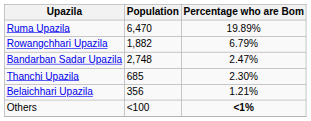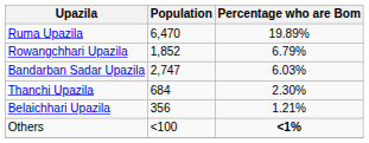 <table class="wikitable sortable">
 <tr>
 <th>Upazila</th>
 <th>Population</th>
 <th>Percentage who are Bom</th>
 </tr>
 <tr>
 <td><a href='#'>Ruma Upazila</a></td>
 <td>6,470</td>
 <td align=center>19.89%</td>
 </tr>
 <tr>
 <td><a href='#'>Rowangchhari Upazila</a></td>
-<td>1,882</td>
+<td>1,852</td>
 <td align=center>6.79%</td>
 </tr>
 <tr>
 <td><a href='#'>Bandarban Sadar Upazila</a></td>
-<td>2,748</td>
-<td align=center>2.47%</td>
+<td>2,747</td>
+<td align=center>6.03%</td>
 </tr>
 <tr>
 <td><a href='#'>Thanchi Upazila</a></td>
-<td>685</td>
+<td>684</td>
 <td align=center>2.30%</td>
 </tr>
 <tr>
 <td><a href='#'>Belaichhari Upazila</a></td>
 <td>356</td>
 <td align=center>1.21%</td>
 </tr>
 <tr>
 <td>Others</td>
 <td><100</td>
 <td align=center><strong><1%</strong></td>
 </tr>
 <tr>
 </tr>
 </table>
